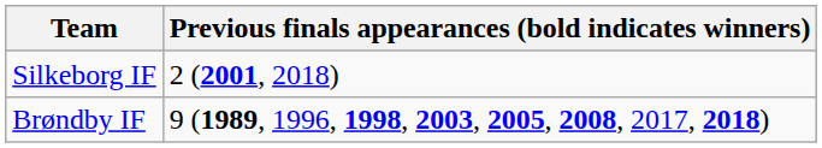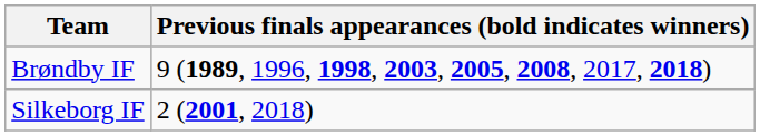 <table class="wikitable">
 <tr>
 <th>Team</th>
 <th>Previous finals appearances (bold indicates winners)</th>
 </tr>
 <tr>
+<td><a href='#'>Brøndby IF</a></td>
+<td>9 (<strong>1989</strong>, <a href='#'>1996</a>, <strong><a href='#'>1998</a></strong>, <strong><a href='#'>2003</a></strong>, <strong><a href='#'>2005</a></strong>, <strong><a href='#'>2008</a></strong>, <a href='#'>2017</a>, <strong><a href='#'>2018</a></strong>)</td>
+</tr>
+<tr>
 <td><a href='#'>Silkeborg IF</a></td>
 <td>2 (<strong><a href='#'>2001</a></strong>, <a href='#'>2018</a>)</td>
 </tr>
-<tr>
-<td><a href='#'>Brøndby IF</a></td>
-<td>9 (<strong>1989</strong>, <a href='#'>1996</a>, <strong><a href='#'>1998</a></strong>, <strong><a href='#'>2003</a></strong>, <strong><a href='#'>2005</a></strong>, <strong><a href='#'>2008</a></strong>, <a href='#'>2017</a>, <strong><a href='#'>2018</a></strong>)</td>
-</tr>
 </table>
